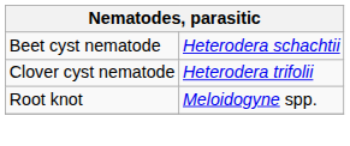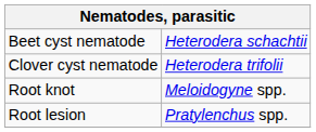 <table class="wikitable" style="clear">
 <tr>
 <th colspan=2><strong>Nematodes, parasitic</strong><br></th>
 </tr>
 <tr>
 <td>Beet cyst nematode</td>
 <td><em><a href='#'>Heterodera schachtii</a></em></td>
 </tr>
 <tr>
 <td>Clover cyst nematode</td>
 <td><em><a href='#'>Heterodera trifolii</a></em></td>
 </tr>
 <tr>
 <td>Root knot</td>
 <td><em><a href='#'>Meloidogyne</a></em> spp.</td>
 </tr>
 <tr>
+<td>Root lesion</td>
+<td><em><a href='#'>Pratylenchus</a></em> spp.</td>
+</tr>
+<tr>
 </tr>
 </table>
